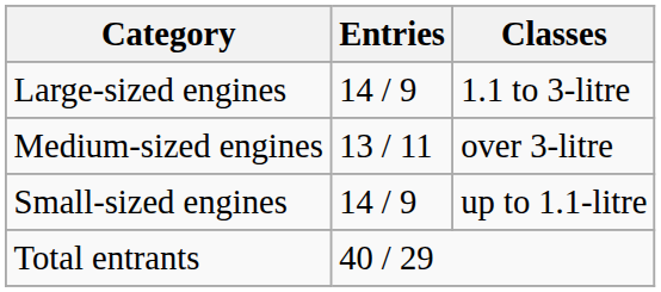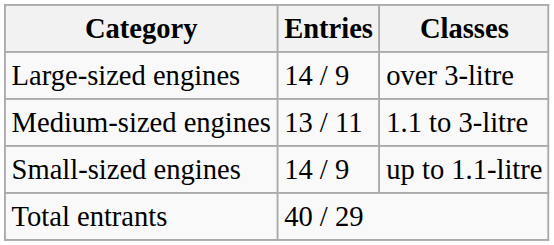 <table class="wikitable" style="font-size: 95%;">
 <tr>
 <th>Category</th>
 <th>Entries</th>
 <th>Classes</th>
 </tr>
 <tr>
 <td>Large-sized engines</td>
 <td>14 / 9</td>
-<td>1.1 to 3-litre</td>
+<td>over 3-litre</td>
 </tr>
 <tr>
 <td>Medium-sized engines</td>
 <td>13 / 11</td>
-<td>over 3-litre</td>
+<td>1.1 to 3-litre</td>
 </tr>
 <tr>
 <td>Small-sized engines</td>
 <td>14 / 9</td>
 <td>up to 1.1-litre</td>
 </tr>
 <tr>
 <td>Total entrants</td>
 <td colspan=2>40 / 29</td>
 </tr>
 </table>
